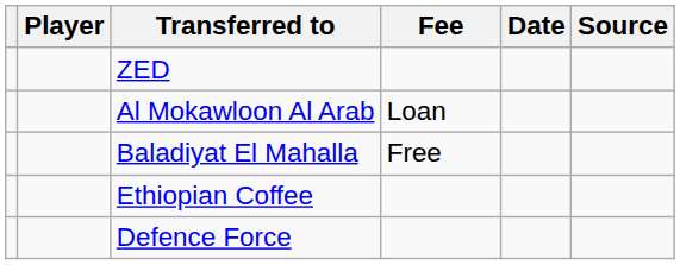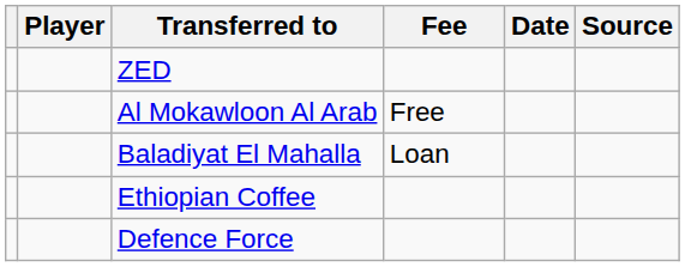 <table class="wikitable plainrowheaders sortable">
 <tr>
 <th></th>
 <th scope="col">Player</th>
 <th>Transferred to</th>
 <th style="width: 65px;">Fee</th>
 <th scope="col">Date</th>
 <th scope="col">Source</th>
 </tr>
 <tr>
 <td align="center"></td>
 <td></td>
 <td> <a href='#'>ZED</a></td>
 <td></td>
 <td></td>
 <td></td>
 </tr>
 <tr>
 <td align="center"></td>
 <td></td>
 <td> <a href='#'>Al Mokawloon Al Arab</a></td>
-<td>Loan</td>
+<td>Free</td>
 <td></td>
 <td></td>
 </tr>
 <tr>
 <td align="center"></td>
 <td></td>
 <td> <a href='#'>Baladiyat El Mahalla</a></td>
-<td>Free</td>
+<td>Loan</td>
 <td></td>
 <td></td>
 </tr>
 <tr>
 <td align="center"></td>
 <td></td>
 <td> <a href='#'>Ethiopian Coffee</a></td>
 <td></td>
 <td></td>
 <td></td>
 </tr>
 <tr>
 <td align="center"></td>
 <td></td>
 <td> <a href='#'>Defence Force</a></td>
 <td></td>
 <td></td>
 <td></td>
 </tr>
 </table>
